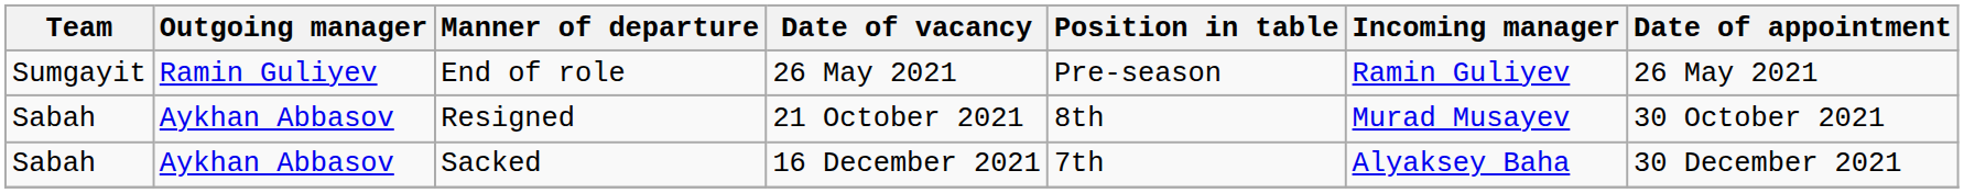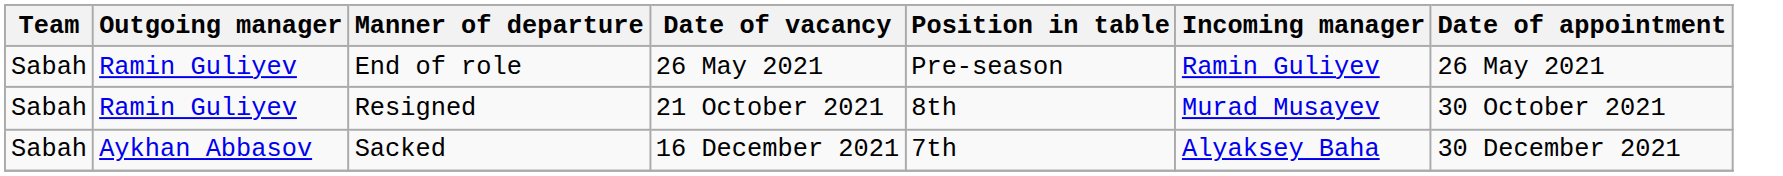 <table class="wikitable">
 <tr>
 <th>Team</th>
 <th>Outgoing manager</th>
 <th>Manner of departure</th>
 <th>Date of vacancy</th>
 <th>Position in table</th>
 <th>Incoming manager</th>
 <th>Date of appointment</th>
 </tr>
 <tr>
-<td>Sumgayit</td>
+<td>Sabah</td>
 <td> <a href='#'>Ramin Guliyev</a> </td>
 <td>End of role</td>
 <td>26 May 2021</td>
 <td>Pre-season</td>
 <td> <a href='#'>Ramin Guliyev</a></td>
 <td>26 May 2021</td>
 </tr>
 <tr>
 <td>Sabah</td>
-<td> <a href='#'>Aykhan Abbasov</a></td>
+<td> <a href='#'>Ramin Guliyev</a></td>
 <td>Resigned</td>
 <td>21 October 2021</td>
 <td>8th</td>
 <td> <a href='#'>Murad Musayev</a></td>
 <td>30 October 2021</td>
 </tr>
 <tr>
 <td>Sabah</td>
 <td> <a href='#'>Aykhan Abbasov</a></td>
 <td>Sacked</td>
 <td>16 December 2021</td>
 <td>7th</td>
 <td> <a href='#'>Alyaksey Baha</a></td>
 <td>30 December 2021</td>
 </tr>
 <tr>
 </tr>
 </table>
